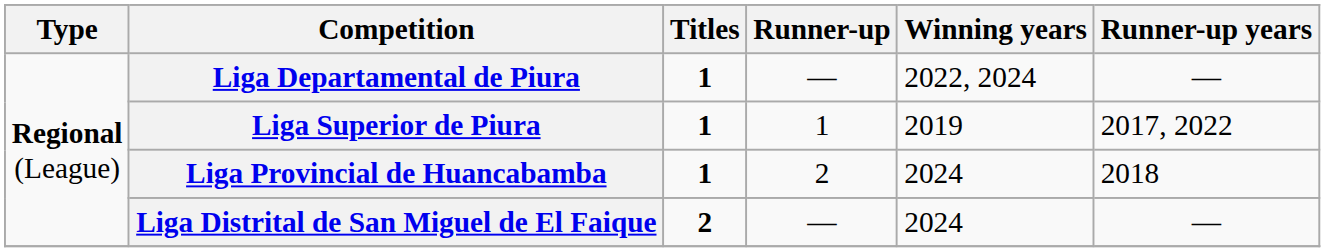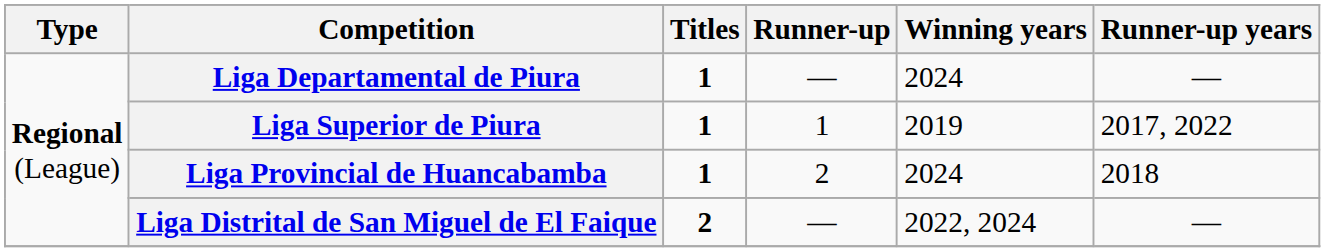 <table class="wikitable plainrowheaders" style="font-size:95%; text-align:center;">
 <tr>
 <th>Type</th>
 <th>Competition</th>
 <th>Titles</th>
 <th>Runner-up</th>
 <th>Winning years</th>
 <th>Runner-up years</th>
 </tr>
 <tr>
 <td rowspan=4><strong>Regional</strong><br>(League)</td>
 <th scope=col><a href='#'>Liga Departamental de Piura</a></th>
 <td><strong>1</strong></td>
 <td style="text-align:center;">—</td>
-<td align="left">2022, 2024</td>
+<td align="left">2024</td>
 <td style="text-align:center;">—</td>
 </tr>
 <tr>
 <th scope=col><a href='#'>Liga Superior de Piura</a></th>
 <td><strong>1</strong></td>
 <td>1</td>
 <td align="left">2019</td>
 <td align="left">2017, 2022</td>
 </tr>
 <tr>
 <th scope=col><a href='#'>Liga Provincial de Huancabamba</a></th>
 <td><strong>1</strong></td>
 <td>2</td>
 <td align="left">2024</td>
 <td align="left">2018</td>
 </tr>
 <tr>
 <th scope=col><a href='#'>Liga Distrital de San Miguel de El Faique</a></th>
 <td><strong>2</strong></td>
 <td style="text-align:center;">—</td>
-<td align="left">2024</td>
+<td align="left">2022, 2024</td>
 <td style="text-align:center;">—</td>
 </tr>
 <tr>
 </tr>
 </table>
